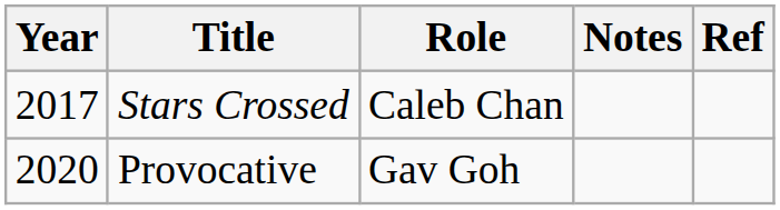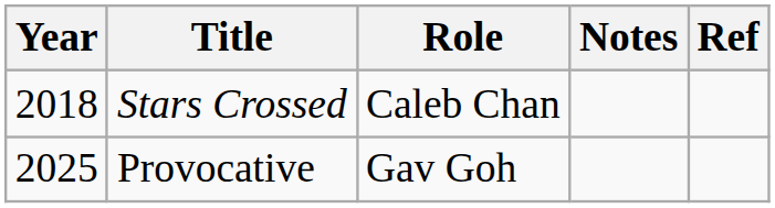 <table class="wikitable sortable">
 <tr>
 <th>Year</th>
 <th>Title</th>
 <th>Role</th>
 <th class="unsortable">Notes</th>
 <th class="unsortable">Ref</th>
 </tr>
 <tr>
-<td>2017</td>
+<td>2018</td>
 <td><em>Stars Crossed</em></td>
 <td>Caleb Chan</td>
 <td></td>
 <td></td>
 </tr>
 <tr>
-<td>2020</td>
+<td>2025</td>
 <td>Provocative</td>
 <td>Gav Goh</td>
 <td></td>
 <td></td>
 </tr>
 </table>
